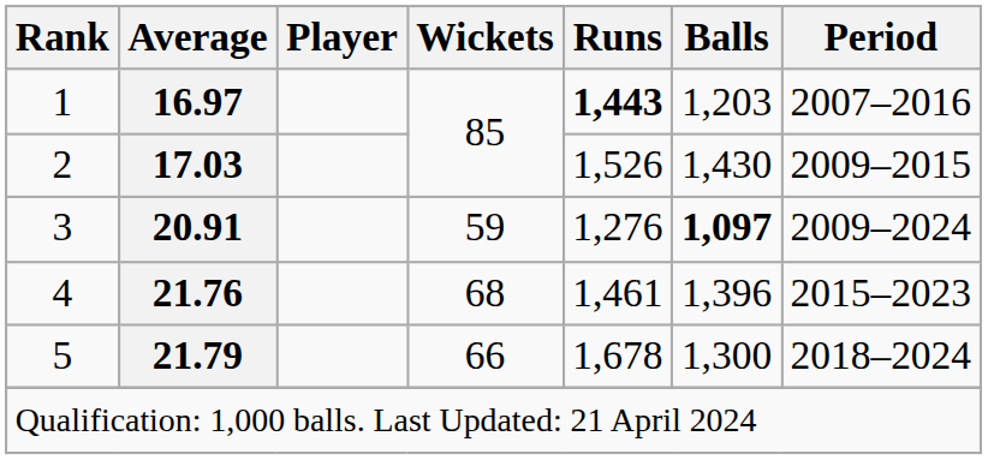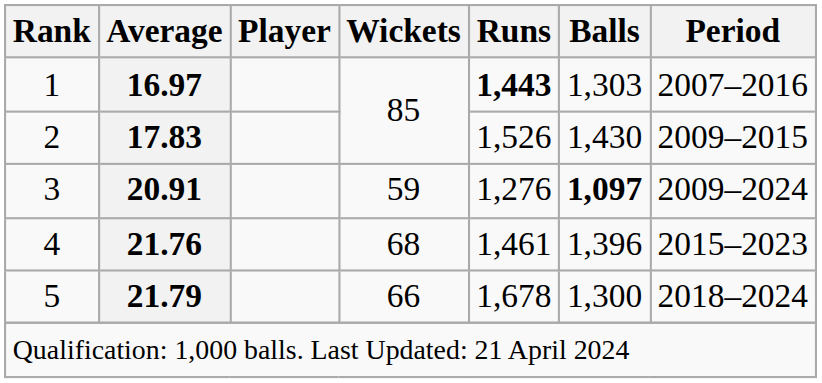 <table class="wikitable plainrowheaders sortable">
 <tr>
 <th scope=col>Rank</th>
 <th scope=col>Average</th>
 <th scope=col>Player</th>
 <th scope=col>Wickets</th>
 <th scope=col>Runs</th>
 <th scope=col>Balls</th>
 <th scope=col>Period</th>
 </tr>
 <tr>
 <td align=center>1</td>
 <th scope=row style=text-align:center;>16.97</th>
 <td></td>
 <td align=center rowspan=2>85</td>
 <td align=center><strong>1,443</strong></td>
-<td align=center>1,203</td>
+<td align=center>1,303</td>
 <td>2007–2016</td>
 </tr>
 <tr>
 <td align=center>2</td>
-<th scope=row style=text-align:center;>17.03</th>
+<th scope=row style=text-align:center;>17.83</th>
 <td></td>
 <td align=center>1,526</td>
 <td align=center>1,430</td>
 <td>2009–2015</td>
 </tr>
 <tr>
 <td align=center>3</td>
 <th scope=row style=text-align:center;>20.91</th>
 <td> </td>
 <td align=center>59</td>
 <td align=center>1,276</td>
 <td align=center><strong>1,097</strong></td>
 <td>2009–2024</td>
 </tr>
 <tr>
 <td align=center>4</td>
 <th scope=row style=text-align:center;>21.76</th>
 <td> </td>
 <td align=center>68</td>
 <td align=center>1,461</td>
 <td align=center>1,396</td>
 <td>2015–2023</td>
 </tr>
 <tr>
 <td align=center>5</td>
 <th scope=row style=text-align:center;>21.79</th>
 <td></td>
 <td align=center>66</td>
 <td align=center>1,678</td>
 <td align=center>1,300</td>
 <td>2018–2024</td>
 </tr>
 <tr>
 </tr>
 <tr class=sortbottom>
 <td colspan=7><small>Qualification: 1,000 balls. Last Updated: 21 April 2024</small></td>
 </tr>
 </table>
